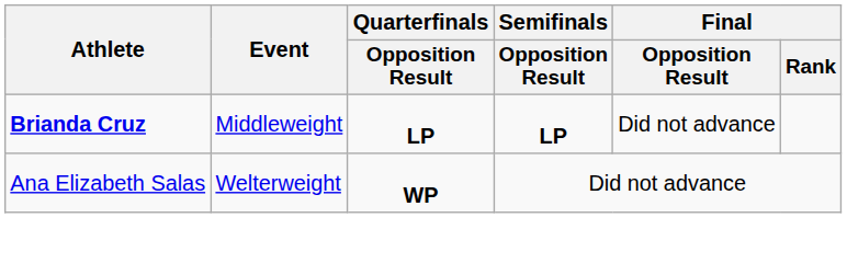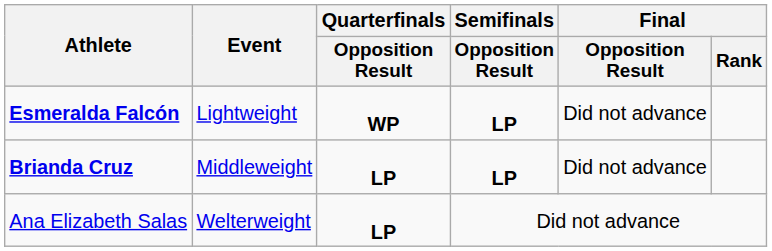 <table class=wikitable style="font-size:90%;">
 <tr>
 <th rowspan=2>Athlete</th>
 <th rowspan=2>Event</th>
 <th>Quarterfinals</th>
 <th>Semifinals</th>
 <th colspan=2>Final</th>
 </tr>
 <tr style="font-size:95%">
 <th>Opposition<br>Result</th>
 <th>Opposition<br>Result</th>
 <th>Opposition<br>Result</th>
 <th>Rank</th>
 </tr>
 <tr align=center>
+<td align=left><strong><a href='#'>Esmeralda Falcón</a></strong></td>
+<td align=left><a href='#'>Lightweight</a></td>
+<td><br><strong>WP</strong></td>
+<td><br><strong>LP</strong></td>
+<td>Did not advance</td>
+<td></td>
+</tr>
+<tr align=center>
 <td align=left><strong><a href='#'>Brianda Cruz</a></strong></td>
 <td align=left><a href='#'>Middleweight</a></td>
 <td><br><strong>LP</strong></td>
 <td><br><strong>LP</strong></td>
 <td>Did not advance</td>
 <td></td>
 </tr>
 <tr align=center>
 <td align=left><a href='#'>Ana Elizabeth Salas</a></td>
 <td align=left><a href='#'>Welterweight</a></td>
-<td><br><strong>WP</strong></td>
+<td><br><strong>LP</strong></td>
 <td colspan=3>Did not advance</td>
 </tr>
 </table>
